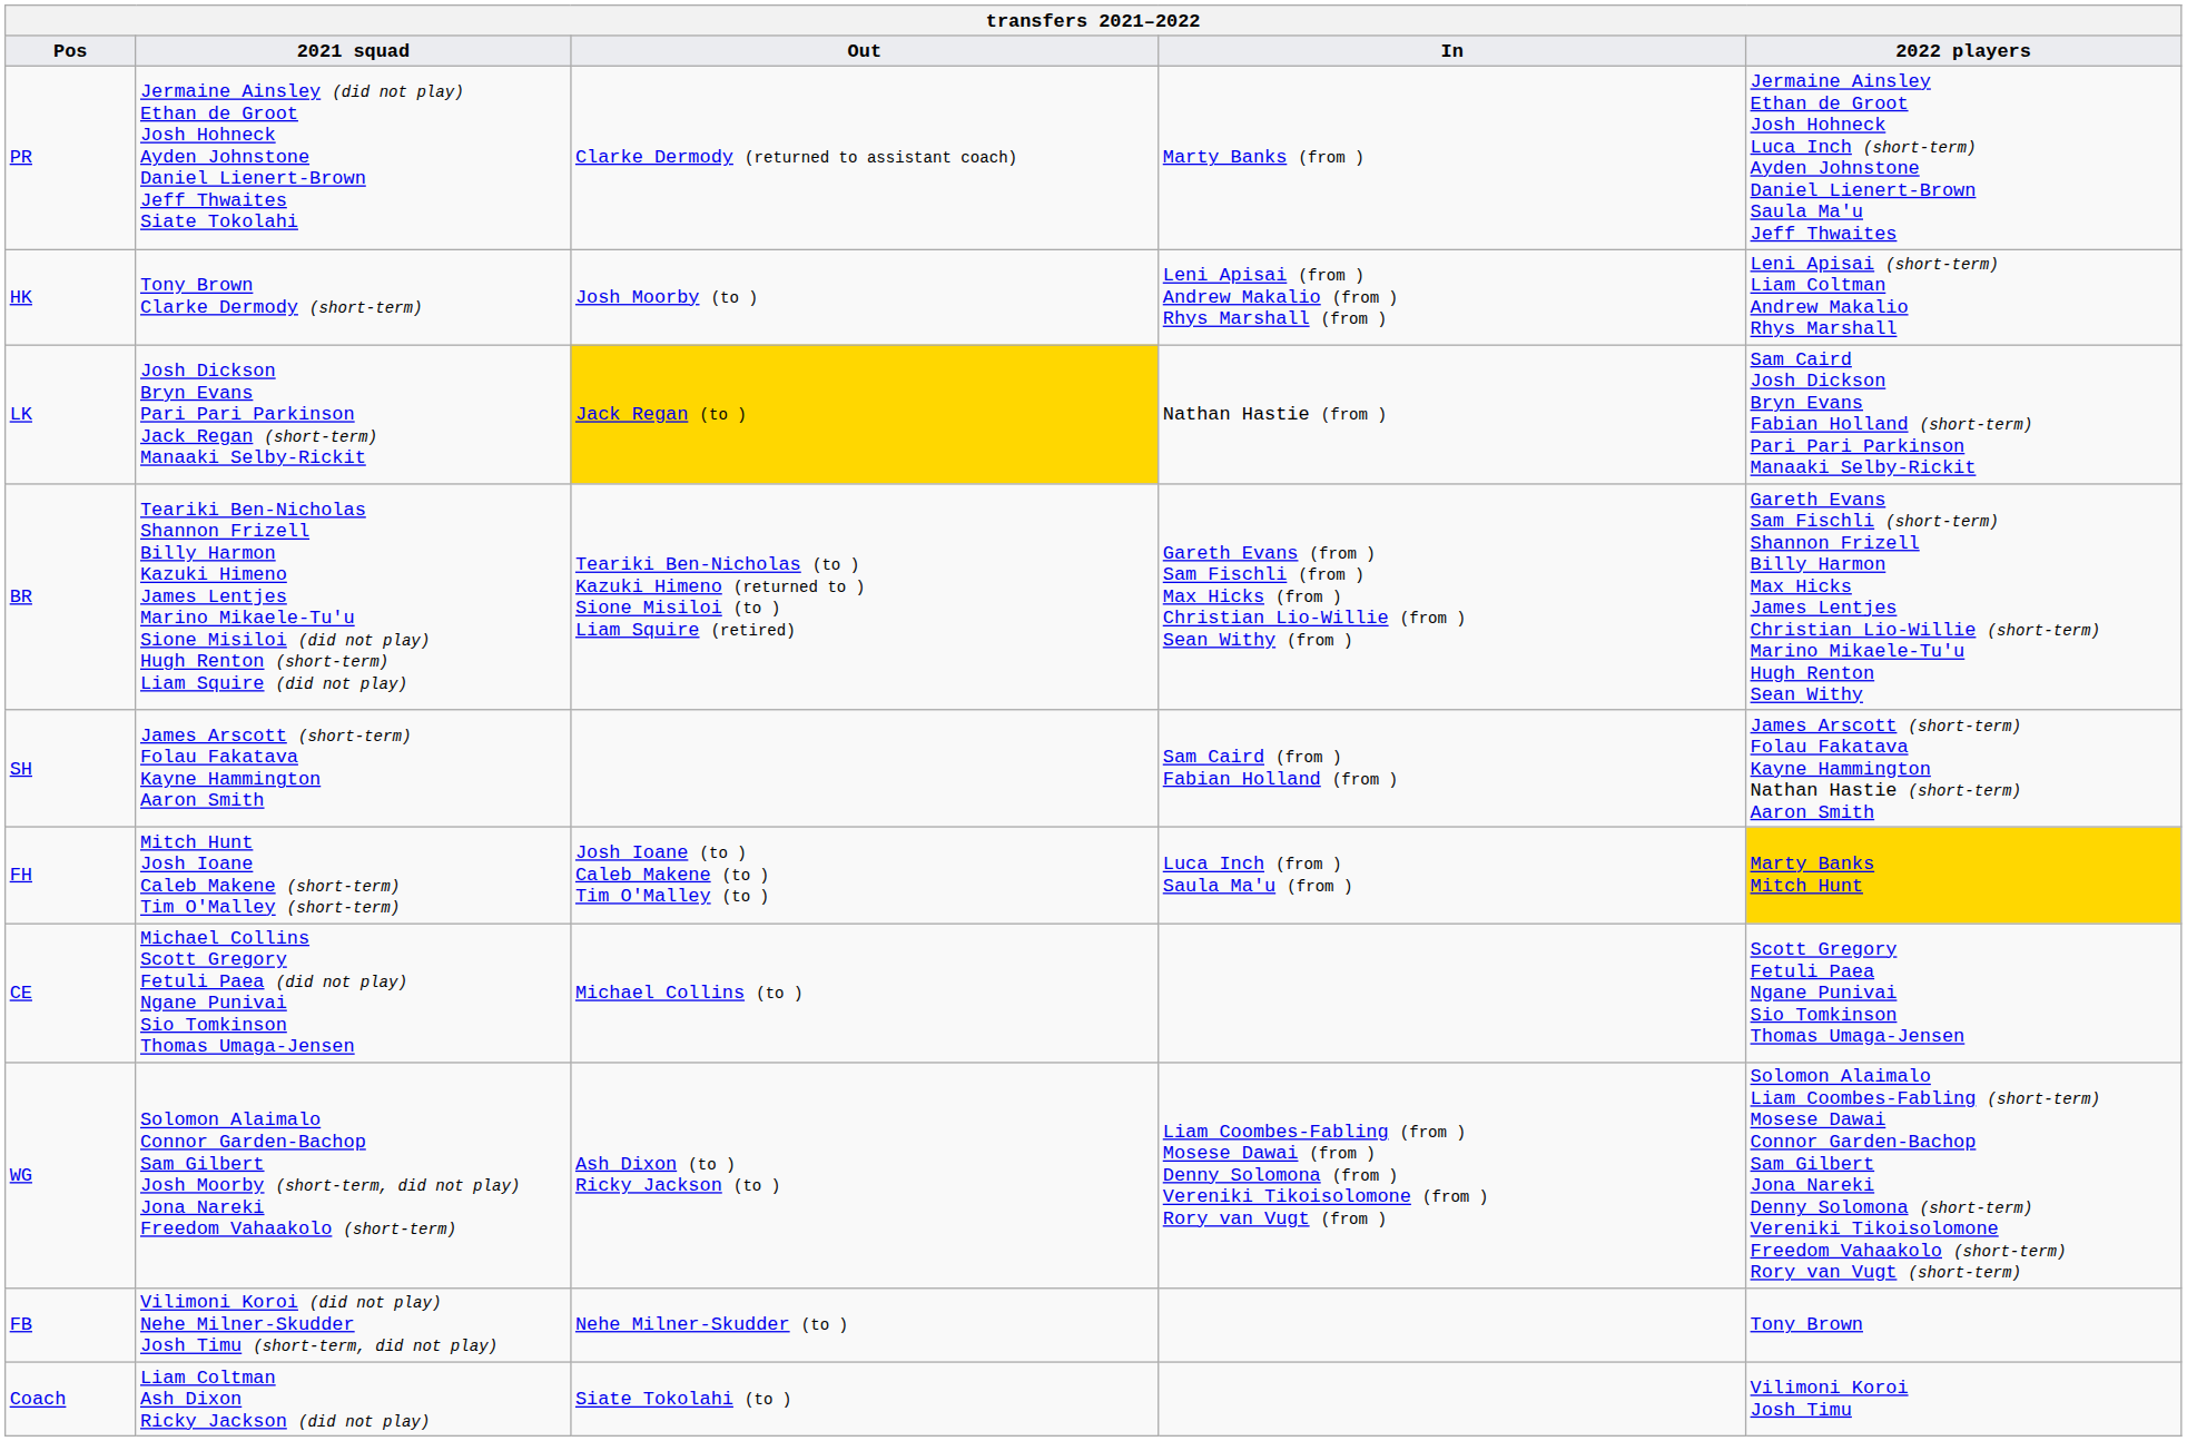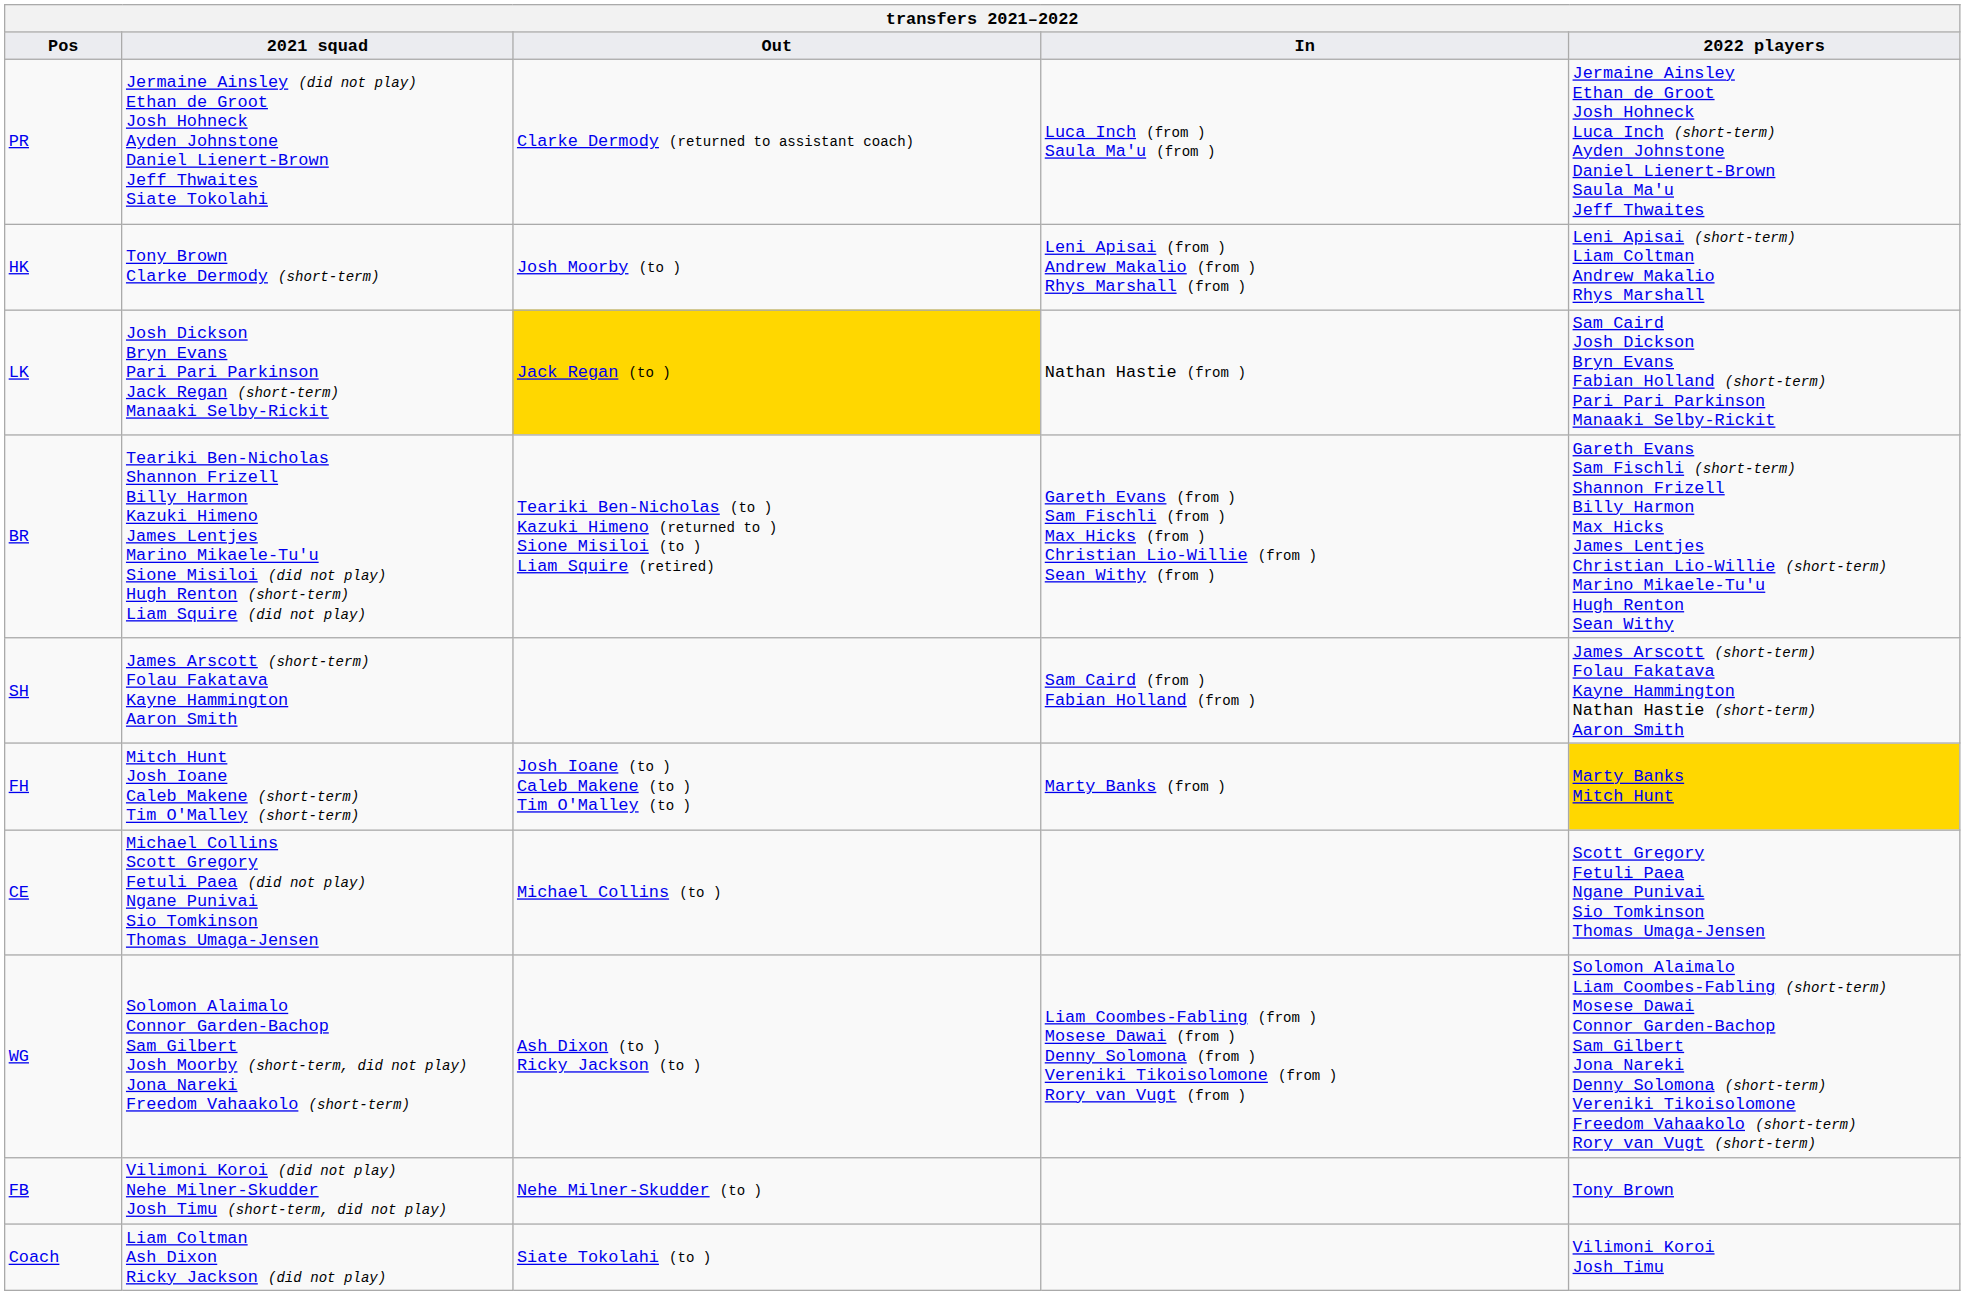 <table class="wikitable" style="text-align: left; width:95%">
 <tr>
 <th colspan="100%"> transfers 2021–2022</th>
 </tr>
 <tr>
 <th style="background:#ebecf0; width:6%;">Pos</th>
 <th style="background:#ebecf0; width:20%;">2021 squad</th>
 <th style="background:#ebecf0; width:27%;">Out</th>
 <th style="background:#ebecf0; width:27%;">In</th>
 <th style="background:#ebecf0; width:20%;">2022 players</th>
 </tr>
 <tr>
 <td><a href='#'>PR</a></td>
 <td> <a href='#'>Jermaine Ainsley</a> <small><em>(did not play)</em></small> <br> <a href='#'>Ethan de Groot</a> <br> <a href='#'>Josh Hohneck</a> <br> <a href='#'>Ayden Johnstone</a> <br> <a href='#'>Daniel Lienert-Brown</a> <br> <a href='#'>Jeff Thwaites</a> <br> <a href='#'>Siate Tokolahi</a></td>
 <td>  <a href='#'>Clarke Dermody</a> <small>(returned to assistant coach)</small></td>
-<td>  <a href='#'>Marty Banks</a> <small>(from )</small></td>
+<td>  <a href='#'>Luca Inch</a> <small>(from )</small> <br>  <a href='#'>Saula Ma'u</a> <small>(from )</small></td>
 <td> <a href='#'>Jermaine Ainsley</a> <br> <a href='#'>Ethan de Groot</a> <br> <a href='#'>Josh Hohneck</a> <br> <a href='#'>Luca Inch</a> <small><em>(short-term)</em></small> <br> <a href='#'>Ayden Johnstone</a> <br> <a href='#'>Daniel Lienert-Brown</a> <br> <a href='#'>Saula Ma'u</a> <br> <a href='#'>Jeff Thwaites</a></td>
 </tr>
 <tr>
 <td><a href='#'>HK</a></td>
 <td> <a href='#'>Tony Brown</a> <br> <a href='#'>Clarke Dermody</a> <small><em>(short-term)</em></small></td>
 <td>  <a href='#'>Josh Moorby</a> <small>(to )</small></td>
 <td>  <a href='#'>Leni Apisai</a> <small>(from )</small> <br>  <a href='#'>Andrew Makalio</a> <small>(from )</small> <br>  <a href='#'>Rhys Marshall</a> <small>(from )</small></td>
 <td> <a href='#'>Leni Apisai</a> <small><em>(short-term)</em></small> <br> <a href='#'>Liam Coltman</a> <br> <a href='#'>Andrew Makalio</a> <br> <a href='#'>Rhys Marshall</a></td>
 </tr>
 <tr>
 <td><a href='#'>LK</a></td>
 <td> <a href='#'>Josh Dickson</a> <br> <a href='#'>Bryn Evans</a> <br> <a href='#'>Pari Pari Parkinson</a> <br> <a href='#'>Jack Regan</a> <small><em>(short-term)</em></small> <br> <a href='#'>Manaaki Selby-Rickit</a></td>
 <td style="background: gold;">  <a href='#'>Jack Regan</a> <small>(to )</small></td>
 <td>  Nathan Hastie <small>(from )</small></td>
 <td> <a href='#'>Sam Caird</a> <br> <a href='#'>Josh Dickson</a> <br> <a href='#'>Bryn Evans</a> <br> <a href='#'>Fabian Holland</a> <small><em>(short-term)</em></small> <br> <a href='#'>Pari Pari Parkinson</a> <br> <a href='#'>Manaaki Selby-Rickit</a></td>
 </tr>
 <tr>
 <td><a href='#'>BR</a></td>
 <td> <a href='#'>Teariki Ben-Nicholas</a> <br> <a href='#'>Shannon Frizell</a> <br> <a href='#'>Billy Harmon</a> <br> <a href='#'>Kazuki Himeno</a> <br> <a href='#'>James Lentjes</a> <br> <a href='#'>Marino Mikaele-Tu'u</a> <br> <a href='#'>Sione Misiloi</a> <small><em>(did not play)</em></small> <br> <a href='#'>Hugh Renton</a> <small><em>(short-term)</em></small> <br> <a href='#'>Liam Squire</a> <small><em>(did not play)</em></small></td>
 <td>  <a href='#'>Teariki Ben-Nicholas</a> <small>(to )</small> <br>  <a href='#'>Kazuki Himeno</a> <small>(returned to )</small> <br>  <a href='#'>Sione Misiloi</a> <small>(to )</small> <br>  <a href='#'>Liam Squire</a> <small>(retired)</small></td>
 <td>  <a href='#'>Gareth Evans</a> <small>(from )</small> <br>  <a href='#'>Sam Fischli</a> <small>(from )</small> <br>  <a href='#'>Max Hicks</a> <small>(from )</small> <br>  <a href='#'>Christian Lio-Willie</a> <small>(from )</small> <br>  <a href='#'>Sean Withy</a> <small>(from )</small></td>
 <td> <a href='#'>Gareth Evans</a> <br> <a href='#'>Sam Fischli</a> <small><em>(short-term)</em></small> <br> <a href='#'>Shannon Frizell</a> <br> <a href='#'>Billy Harmon</a> <br> <a href='#'>Max Hicks</a> <br> <a href='#'>James Lentjes</a> <br> <a href='#'>Christian Lio-Willie</a> <small><em>(short-term)</em></small> <br> <a href='#'>Marino Mikaele-Tu'u</a> <br> <a href='#'>Hugh Renton</a> <br> <a href='#'>Sean Withy</a></td>
 </tr>
 <tr>
 <td><a href='#'>SH</a></td>
 <td> <a href='#'>James Arscott</a> <small><em>(short-term)</em></small> <br> <a href='#'>Folau Fakatava</a> <br> <a href='#'>Kayne Hammington</a> <br> <a href='#'>Aaron Smith</a></td>
 <td></td>
 <td>  <a href='#'>Sam Caird</a> <small>(from )</small> <br>  <a href='#'>Fabian Holland</a> <small>(from )</small></td>
 <td> <a href='#'>James Arscott</a> <small><em>(short-term)</em></small> <br> <a href='#'>Folau Fakatava</a> <br> <a href='#'>Kayne Hammington</a> <br> Nathan Hastie <small><em>(short-term)</em></small> <br> <a href='#'>Aaron Smith</a></td>
 </tr>
 <tr>
 <td><a href='#'>FH</a></td>
 <td> <a href='#'>Mitch Hunt</a> <br> <a href='#'>Josh Ioane</a> <br> <a href='#'>Caleb Makene</a> <small><em>(short-term)</em></small> <br> <a href='#'>Tim O'Malley</a> <small><em>(short-term)</em></small></td>
 <td>  <a href='#'>Josh Ioane</a> <small>(to )</small> <br>  <a href='#'>Caleb Makene</a> <small>(to )</small> <br>  <a href='#'>Tim O'Malley</a> <small>(to )</small></td>
-<td>  <a href='#'>Luca Inch</a> <small>(from )</small> <br>  <a href='#'>Saula Ma'u</a> <small>(from )</small></td>
+<td>  <a href='#'>Marty Banks</a> <small>(from )</small></td>
 <td style="background: gold;"> <a href='#'>Marty Banks</a> <br> <a href='#'>Mitch Hunt</a></td>
 </tr>
 <tr>
 <td><a href='#'>CE</a></td>
 <td> <a href='#'>Michael Collins</a> <br> <a href='#'>Scott Gregory</a> <br> <a href='#'>Fetuli Paea</a> <small><em>(did not play)</em></small> <br> <a href='#'>Ngane Punivai</a> <br> <a href='#'>Sio Tomkinson</a> <br> <a href='#'>Thomas Umaga-Jensen</a></td>
 <td>  <a href='#'>Michael Collins</a> <small>(to )</small></td>
 <td></td>
 <td> <a href='#'>Scott Gregory</a> <br> <a href='#'>Fetuli Paea</a> <br> <a href='#'>Ngane Punivai</a> <br> <a href='#'>Sio Tomkinson</a> <br> <a href='#'>Thomas Umaga-Jensen</a></td>
 </tr>
 <tr>
 <td><a href='#'>WG</a></td>
 <td> <a href='#'>Solomon Alaimalo</a> <br> <a href='#'>Connor Garden-Bachop</a> <br> <a href='#'>Sam Gilbert</a> <br> <a href='#'>Josh Moorby</a> <small><em>(short-term, did not play)</em></small> <br> <a href='#'>Jona Nareki</a> <br> <a href='#'>Freedom Vahaakolo</a> <small><em>(short-term)</em></small></td>
 <td>  <a href='#'>Ash Dixon</a> <small>(to )</small> <br>  <a href='#'>Ricky Jackson</a> <small>(to )</small></td>
 <td>  <a href='#'>Liam Coombes-Fabling</a> <small>(from )</small> <br>  <a href='#'>Mosese Dawai</a> <small>(from )</small> <br>  <a href='#'>Denny Solomona</a> <small>(from )</small> <br>  <a href='#'>Vereniki Tikoisolomone</a> <small>(from )</small> <br>  <a href='#'>Rory van Vugt</a> <small>(from )</small></td>
 <td> <a href='#'>Solomon Alaimalo</a> <br> <a href='#'>Liam Coombes-Fabling</a> <small><em>(short-term)</em></small> <br> <a href='#'>Mosese Dawai</a> <br> <a href='#'>Connor Garden-Bachop</a> <br> <a href='#'>Sam Gilbert</a> <br> <a href='#'>Jona Nareki</a> <br> <a href='#'>Denny Solomona</a> <small><em>(short-term)</em></small> <br> <a href='#'>Vereniki Tikoisolomone</a> <br> <a href='#'>Freedom Vahaakolo</a> <small><em>(short-term)</em></small> <br> <a href='#'>Rory van Vugt</a> <small><em>(short-term)</em></small></td>
 </tr>
 <tr>
 <td><a href='#'>FB</a></td>
 <td> <a href='#'>Vilimoni Koroi</a> <small><em>(did not play)</em></small> <br> <a href='#'>Nehe Milner-Skudder</a> <br> <a href='#'>Josh Timu</a> <small><em>(short-term, did not play)</em></small></td>
 <td>  <a href='#'>Nehe Milner-Skudder</a> <small>(to )</small></td>
 <td></td>
 <td> <a href='#'>Tony Brown</a></td>
 </tr>
 <tr>
 <td><a href='#'>Coach</a></td>
 <td> <a href='#'>Liam Coltman</a> <br> <a href='#'>Ash Dixon</a> <br> <a href='#'>Ricky Jackson</a> <small><em>(did not play)</em></small></td>
 <td>  <a href='#'>Siate Tokolahi</a> <small>(to )</small></td>
 <td></td>
 <td> <a href='#'>Vilimoni Koroi</a> <br> <a href='#'>Josh Timu</a></td>
 </tr>
 </table>
